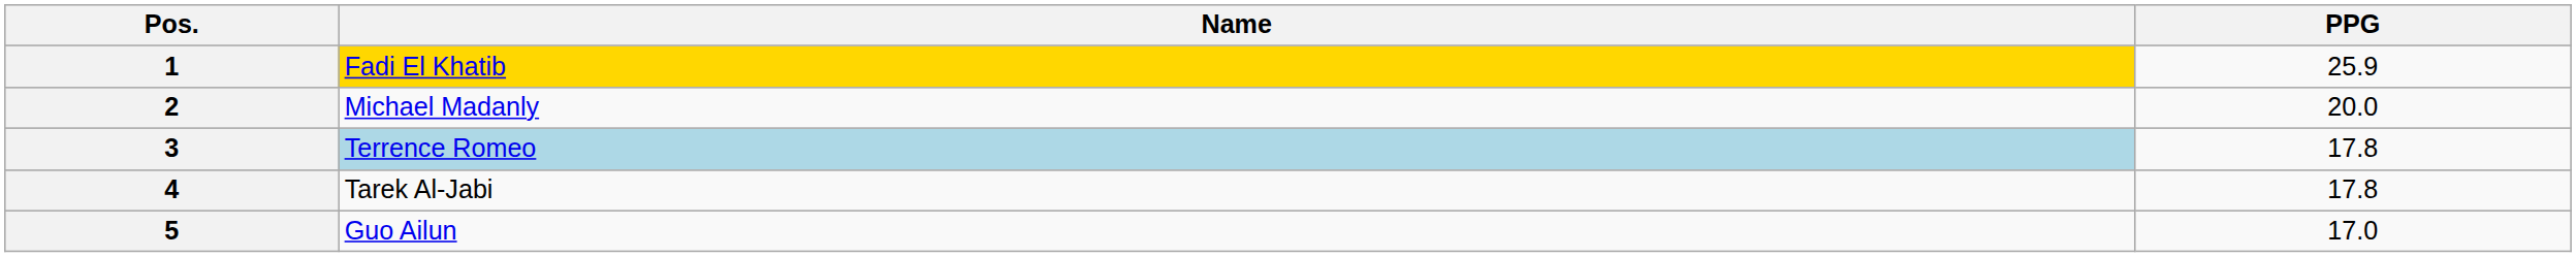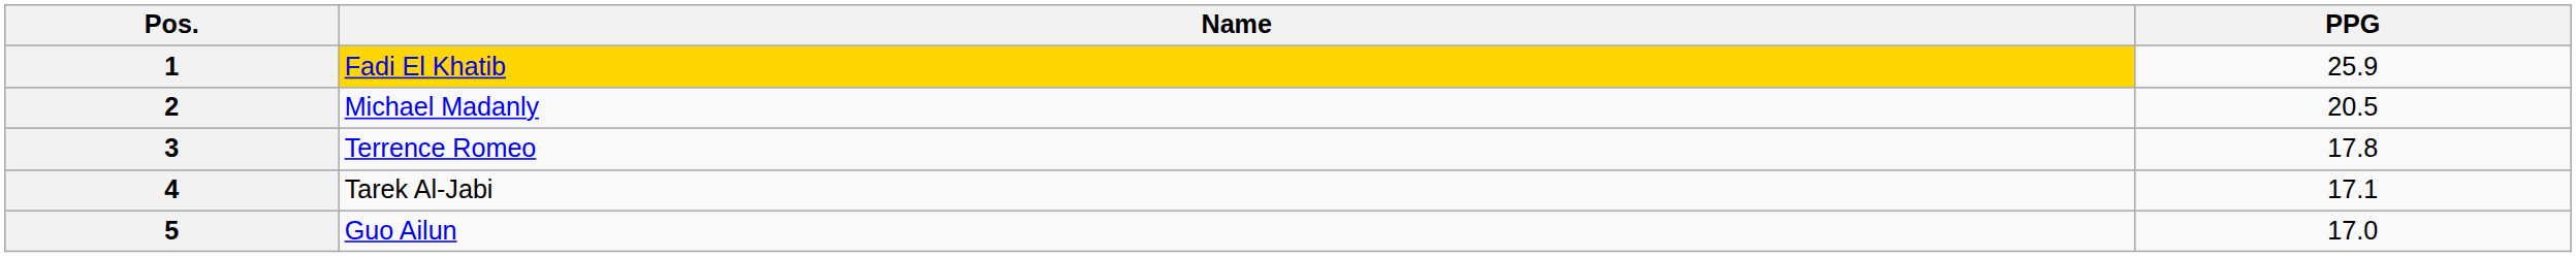 <table class=wikitable width=100% style="text-align:center;">
 <tr>
 <th width="13%">Pos.</th>
 <th width="70%">Name</th>
 <th width="17%">PPG</th>
 </tr>
 <tr>
 <th>1</th>
 <td align=left style="background: gold;"> <a href='#'>Fadi El Khatib</a></td>
 <td>25.9</td>
 </tr>
 <tr>
 <th>2</th>
 <td align=left> <a href='#'>Michael Madanly</a></td>
-<td>20.0</td>
+<td>20.5</td>
 </tr>
 <tr>
 <th>3</th>
-<td align=left style="background: lightblue;"> <a href='#'>Terrence Romeo</a></td>
+<td align=left> <a href='#'>Terrence Romeo</a></td>
 <td>17.8</td>
 </tr>
 <tr>
 <th>4</th>
 <td align=left>  Tarek Al-Jabi</td>
-<td>17.8</td>
+<td>17.1</td>
 </tr>
 <tr>
 <th>5</th>
 <td align=left> <a href='#'>Guo Ailun</a></td>
 <td>17.0</td>
 </tr>
 </table>
